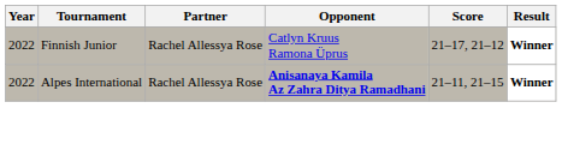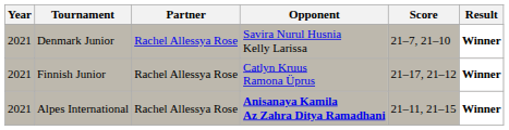 <table class="sortable wikitable" style="font-size: 90%;">
 <tr>
 <th>Year</th>
 <th>Tournament</th>
 <th>Partner</th>
 <th>Opponent</th>
 <th>Score</th>
 <th>Result</th>
 </tr>
 <tr style="background:#BDB8AD">
-<td align="center">2022</td>
+<td align="center">2021</td>
+<td align="left">Denmark Junior</td>
+<td align="left"> <a href='#'>Rachel Allessya Rose</a></td>
+<td align="left"> <a href='#'>Savira Nurul Husnia</a><br> Kelly Larissa</td>
+<td align="left">21–7, 21–10</td>
+<td style="text-align: left; background:white"> <strong>Winner</strong></td>
+</tr>
+<tr style="background:#BDB8AD">
+<td align="center">2021</td>
 <td align="left">Finnish Junior</td>
 <td align="left"> Rachel Allessya Rose</td>
 <td align="left"> <a href='#'>Catlyn Kruus</a><br> <a href='#'>Ramona Üprus</a></td>
 <td align="left">21–17, 21–12</td>
 <td style="text-align: left; background:white"> <strong>Winner</strong></td>
 </tr>
 <tr style="background:#BDB8AD">
-<td align="center">2022</td>
+<td align="center">2021</td>
 <td align="left">Alpes International</td>
 <td align="left"> Rachel Allessya Rose</td>
 <td align="left"><strong> <a href='#'>Anisanaya Kamila</a><br> <a href='#'>Az Zahra Ditya Ramadhani</a></strong></td>
 <td align="left">21–11, 21–15</td>
 <td style="text-align: left; background:white"> <strong>Winner</strong></td>
 </tr>
 </table>
